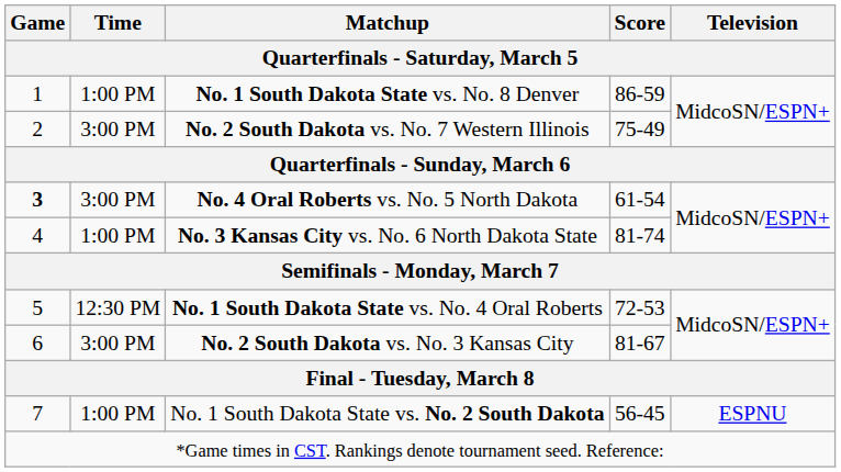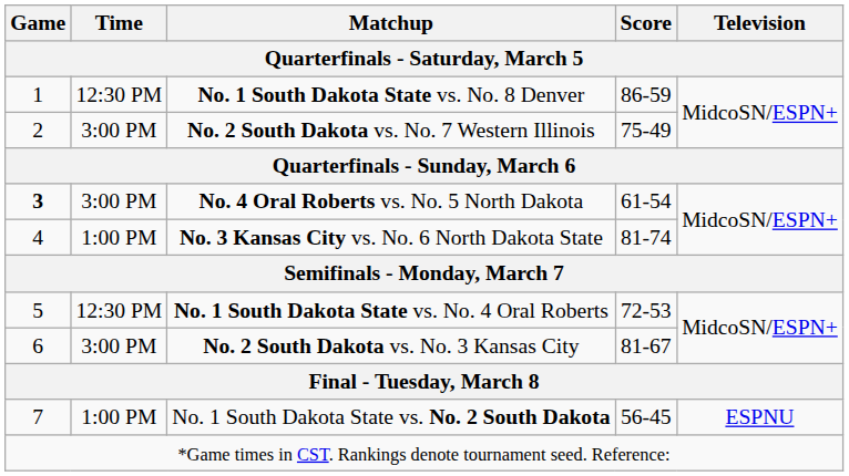 <table class="wikitable" style="font-size: 95%;text-align:center">
 <tr>
 <th>Game</th>
 <th>Time</th>
 <th>Matchup</th>
 <th>Score</th>
 <th>Television</th>
 </tr>
 <tr>
 <th colspan=5>Quarterfinals - Saturday, March 5</th>
 </tr>
 <tr>
 <td>1</td>
-<td>1:00 PM</td>
+<td>12:30 PM</td>
 <td><strong>No. 1 South Dakota State</strong> vs. No. 8 Denver</td>
 <td>86-59</td>
 <td rowspan=2>MidcoSN/<a href='#'>ESPN+</a></td>
 </tr>
 <tr>
 <td>2</td>
 <td>3:00 PM</td>
 <td><strong>No. 2 South Dakota</strong> vs. No. 7 Western Illinois</td>
 <td>75-49</td>
 </tr>
 <tr>
 <th colspan=5>Quarterfinals - Sunday, March 6</th>
 </tr>
 <tr>
 <td><strong>3</strong></td>
 <td>3:00 PM</td>
 <td><strong>No. 4 Oral Roberts</strong> vs. No. 5 North Dakota</td>
 <td>61-54</td>
 <td rowspan=2>MidcoSN/<a href='#'>ESPN+</a></td>
 </tr>
 <tr>
 <td>4</td>
 <td>1:00 PM</td>
 <td><strong>No. 3 Kansas City</strong> vs. No. 6 North Dakota State</td>
 <td>81-74</td>
 </tr>
 <tr>
 <th colspan=5>Semifinals - Monday, March 7</th>
 </tr>
 <tr>
 <td>5</td>
 <td>12:30 PM</td>
 <td><strong>No. 1 South Dakota State</strong> vs. No. 4 Oral Roberts</td>
 <td>72-53</td>
 <td rowspan=2>MidcoSN/<a href='#'>ESPN+</a></td>
 </tr>
 <tr>
 <td>6</td>
 <td>3:00 PM</td>
 <td><strong>No. 2 South Dakota</strong> vs. No. 3 Kansas City</td>
 <td>81-67</td>
 </tr>
 <tr>
 <th colspan=5>Final - Tuesday, March 8</th>
 </tr>
 <tr>
 <td>7</td>
 <td>1:00 PM</td>
 <td>No. 1 South Dakota State vs. <strong>No. 2 South Dakota</strong></td>
 <td>56-45</td>
 <td><a href='#'>ESPNU</a></td>
 </tr>
 <tr>
 <td colspan=5><small>*Game times in <a href='#'>CST</a>. Rankings denote tournament seed. Reference:</small></td>
 </tr>
 </table>
